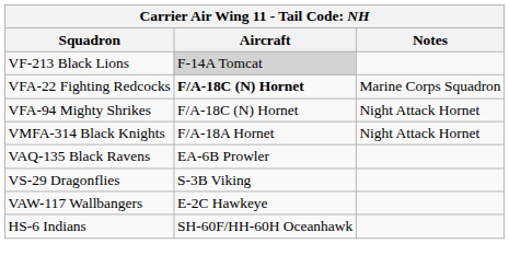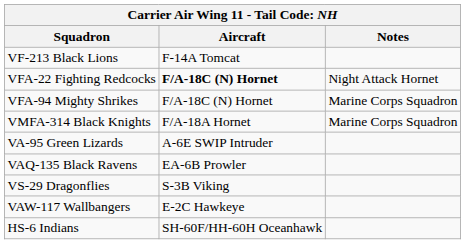 <table class="wikitable">
 <tr>
 <th colspan="3">Carrier Air Wing 11 - Tail Code: <em>NH</em></th>
 </tr>
 <tr>
 <th>Squadron</th>
 <th>Aircraft</th>
 <th>Notes</th>
 </tr>
 <tr>
 <td>VF-213 Black Lions</td>
-<td style="background: lightgrey;">F-14A Tomcat</td>
+<td>F-14A Tomcat</td>
 <td></td>
 </tr>
 <tr>
 <td>VFA-22 Fighting Redcocks</td>
 <td><strong>F/A-18C (N) Hornet</strong></td>
-<td>Marine Corps Squadron</td>
+<td>Night Attack Hornet</td>
 </tr>
 <tr>
 <td>VFA-94 Mighty Shrikes</td>
 <td>F/A-18C (N) Hornet</td>
-<td>Night Attack Hornet</td>
+<td>Marine Corps Squadron</td>
 </tr>
 <tr>
 <td>VMFA-314 Black Knights</td>
 <td>F/A-18A Hornet</td>
-<td>Night Attack Hornet</td>
+<td>Marine Corps Squadron</td>
+</tr>
+<tr>
+<td>VA-95 Green Lizards</td>
+<td>A-6E SWIP Intruder</td>
+<td></td>
 </tr>
 <tr>
 <td>VAQ-135 Black Ravens</td>
 <td>EA-6B Prowler</td>
 <td></td>
 </tr>
 <tr>
 <td>VS-29 Dragonflies</td>
 <td>S-3B Viking</td>
 <td></td>
 </tr>
 <tr>
 <td>VAW-117 Wallbangers</td>
 <td>E-2C Hawkeye</td>
 <td></td>
 </tr>
 <tr>
 <td>HS-6 Indians</td>
 <td>SH-60F/HH-60H Oceanhawk</td>
 <td></td>
 </tr>
 </table>
